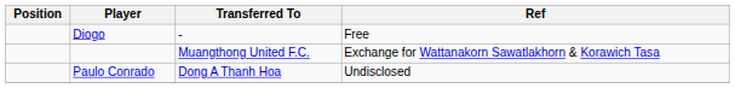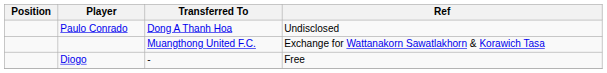 <table class="wikitable sortable" style="width:60%; text-align:center; font-size:100%; text-align:left;">
 <tr>
 <th>Position</th>
 <th>Player</th>
 <th>Transferred To</th>
 <th>Ref</th>
 </tr>
 <tr>
 <td></td>
-<td> <a href='#'>Diogo</a></td>
-<td>-</td>
-<td>Free</td>
+<td> <a href='#'>Paulo Conrado</a></td>
+<td> <a href='#'>Dong A Thanh Hoa</a></td>
+<td>Undisclosed</td>
 </tr>
 <tr>
 <td></td>
 <td></td>
 <td> <a href='#'>Muangthong United F.C.</a></td>
 <td>Exchange for  <a href='#'>Wattanakorn Sawatlakhorn</a> &  <a href='#'>Korawich Tasa</a></td>
 </tr>
 <tr>
 <td></td>
-<td> <a href='#'>Paulo Conrado</a></td>
-<td> <a href='#'>Dong A Thanh Hoa</a></td>
-<td>Undisclosed</td>
+<td> <a href='#'>Diogo</a></td>
+<td>-</td>
+<td>Free</td>
 </tr>
 <tr>
 </tr>
 </table>
